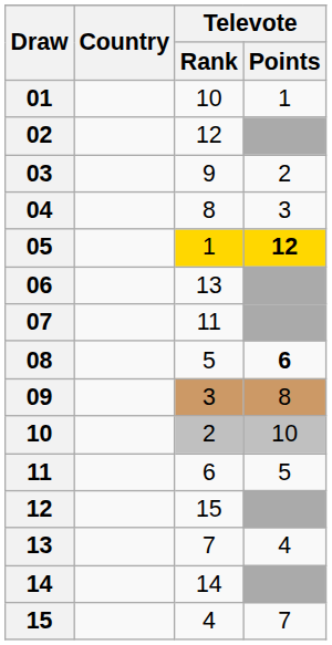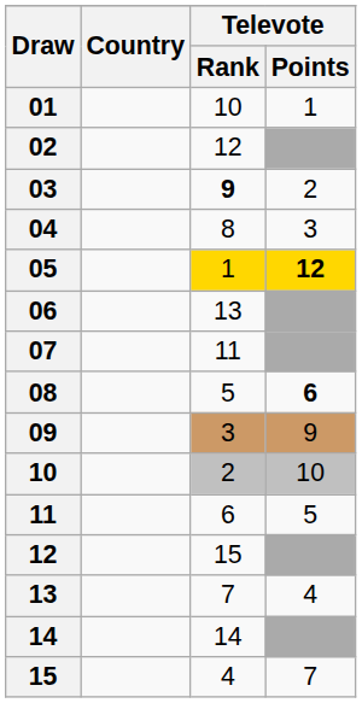 <table class="sortable wikitable collapsible plainrowheaders" style="text-align:center;">
 <tr>
 </tr>
 <tr>
 <th scope="col" rowspan="2">Draw</th>
 <th scope="col" rowspan="2">Country</th>
 <th scope="col" colspan="2">Televote</th>
 </tr>
 <tr>
 <th scope="col">Rank</th>
 <th scope="col">Points</th>
 </tr>
 <tr>
 <th scope="row" style="text-align:center;">01</th>
 <td style="text-align:left;"></td>
 <td>10</td>
 <td>1</td>
 </tr>
 <tr>
 <th scope="row" style="text-align:center;">02</th>
 <td style="text-align:left;"></td>
 <td>12</td>
 <td style="background:#AAAAAA;"></td>
 </tr>
 <tr>
 <th scope="row" style="text-align:center;">03</th>
 <td style="text-align:left;"></td>
-<td>9</td>
+<td><strong>9</strong></td>
 <td>2</td>
 </tr>
 <tr>
 <th scope="row" style="text-align:center;">04</th>
 <td style="text-align:left;"></td>
 <td>8</td>
 <td>3</td>
 </tr>
 <tr>
 <th scope="row" style="text-align:center;">05</th>
 <td style="text-align:left;"></td>
 <td style="background:gold;">1</td>
 <td style="background:gold;"><strong>12</strong></td>
 </tr>
 <tr>
 <th scope="row" style="text-align:center;">06</th>
 <td style="text-align:left;"></td>
 <td>13</td>
 <td style="background:#AAAAAA;"></td>
 </tr>
 <tr>
 <th scope="row" style="text-align:center;">07</th>
 <td style="text-align:left;"></td>
 <td>11</td>
 <td style="background:#AAAAAA;"></td>
 </tr>
 <tr>
 <th scope="row" style="text-align:center;">08</th>
 <td style="text-align:left;"></td>
 <td>5</td>
 <td><strong>6</strong></td>
 </tr>
 <tr>
 <th scope="row" style="text-align:center;">09</th>
 <td style="text-align:left;"></td>
 <td style="background:#CC9966;">3</td>
-<td style="background:#CC9966;">8</td>
+<td style="background:#CC9966;">9</td>
 </tr>
 <tr>
 <th scope="row" style="text-align:center;">10</th>
 <td style="text-align:left;"></td>
 <td style="background:silver;">2</td>
 <td style="background:silver;">10</td>
 </tr>
 <tr>
 <th scope="row" style="text-align:center;">11</th>
 <td style="text-align:left;"></td>
 <td>6</td>
 <td>5</td>
 </tr>
 <tr>
 <th scope="row" style="text-align:center;">12</th>
 <td style="text-align:left;"></td>
 <td>15</td>
 <td style="background:#AAAAAA;"></td>
 </tr>
 <tr>
 <th scope="row" style="text-align:center;">13</th>
 <td style="text-align:left;"></td>
 <td>7</td>
 <td>4</td>
 </tr>
 <tr>
 <th scope="row" style="text-align:center;">14</th>
 <td style="text-align:left;"></td>
 <td>14</td>
 <td style="background:#AAAAAA;"></td>
 </tr>
 <tr>
 <th scope="row" style="text-align:center;">15</th>
 <td style="text-align:left;"></td>
 <td>4</td>
 <td>7</td>
 </tr>
 </table>
